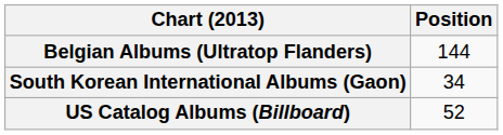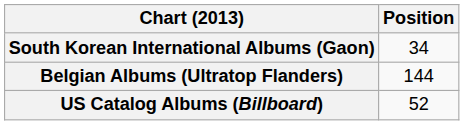 <table class="wikitable sortable plainrowheaders" style="text-align:center">
 <tr>
 <th scope="col">Chart (2013)</th>
 <th scope="col">Position</th>
 </tr>
 <tr>
+<th scope="row">South Korean International Albums (Gaon)</th>
+<td>34</td>
+</tr>
+<tr>
 <th scope="row">Belgian Albums (Ultratop Flanders)</th>
 <td>144</td>
-</tr>
-<tr>
-<th scope="row">South Korean International Albums (Gaon)</th>
-<td>34</td>
 </tr>
 <tr>
 <th scope="row">US Catalog Albums (<em>Billboard</em>)</th>
 <td>52</td>
 </tr>
 </table>
